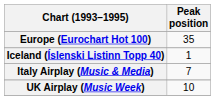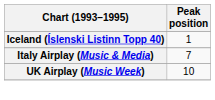 <table class="wikitable sortable plainrowheaders">
 <tr>
 <th>Chart (1993–1995)</th>
 <th>Peak<br>position</th>
 </tr>
 <tr>
 </tr>
 <tr>
-</tr>
-<tr>
-<th scope="row">Europe (<a href='#'>Eurochart Hot 100</a>)</th>
-<td align="center">35</td>
 </tr>
 <tr>
 </tr>
 <tr>
 <th scope="row">Iceland (<a href='#'>Íslenski Listinn Topp 40</a>)</th>
 <td align="center">1</td>
 </tr>
 <tr>
 </tr>
 <tr>
 <th scope="row">Italy Airplay (<em><a href='#'>Music & Media</a></em>)</th>
 <td align="center">7</td>
 </tr>
 <tr>
 </tr>
 <tr>
 </tr>
 <tr>
 </tr>
 <tr>
 </tr>
 <tr>
 <th scope="row">UK Airplay (<em><a href='#'>Music Week</a></em>)</th>
 <td align="center">10</td>
 </tr>
 <tr>
 </tr>
 </table>
